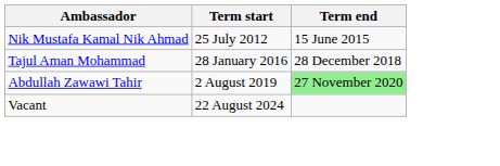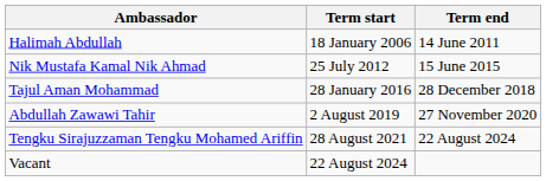 <table class=wikitable>
 <tr>
 <th>Ambassador</th>
 <th>Term start</th>
 <th>Term end</th>
+</tr>
+<tr>
+<td><a href='#'>Halimah Abdullah</a></td>
+<td>18 January 2006</td>
+<td>14 June 2011</td>
 </tr>
 <tr>
 <td><a href='#'>Nik Mustafa Kamal Nik Ahmad</a></td>
 <td>25 July 2012</td>
 <td>15 June 2015</td>
 </tr>
 <tr>
 <td><a href='#'>Tajul Aman Mohammad</a></td>
 <td>28 January 2016</td>
 <td>28 December 2018</td>
 </tr>
 <tr>
 <td><a href='#'>Abdullah Zawawi Tahir</a></td>
 <td>2 August 2019</td>
-<td style="background: lightgreen;">27 November 2020</td>
+<td>27 November 2020</td>
+</tr>
+<tr>
+<td><a href='#'>Tengku Sirajuzzaman Tengku Mohamed Ariffin   </a></td>
+<td>28 August 2021</td>
+<td>22 August 2024</td>
 </tr>
 <tr>
 <td>Vacant</td>
 <td>22 August 2024</td>
 </tr>
 </table>
